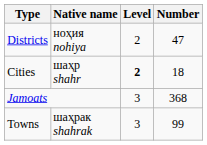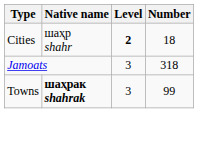 <table class="wikitable">
 <tr>
 <th>Type</th>
 <th>Native name</th>
 <th>Level</th>
 <th>Number</th>
-</tr>
-<tr>
-<td><a href='#'>Districts</a></td>
-<td>ноҳия<br><em>nohiya</em></td>
-<td align="center">2</td>
-<td align="center">47</td>
 </tr>
 <tr>
 <td>Cities</td>
 <td>шаҳр<br><em>shahr</em></td>
 <td align="center"><strong>2</strong></td>
 <td align="center">18</td>
 </tr>
 <tr>
 <td colspan="2"><em><a href='#'>Jamoats</a></em></td>
 <td align="center">3</td>
-<td align="center">368</td>
+<td align="center">318</td>
 </tr>
 <tr>
 <td>Towns</td>
-<td>шаҳрак<br><em>shahrak</em></td>
+<td><strong>шаҳрак<br><em>shahrak</em></strong></td>
 <td align="center">3</td>
 <td align="center">99</td>
 </tr>
 </table>
